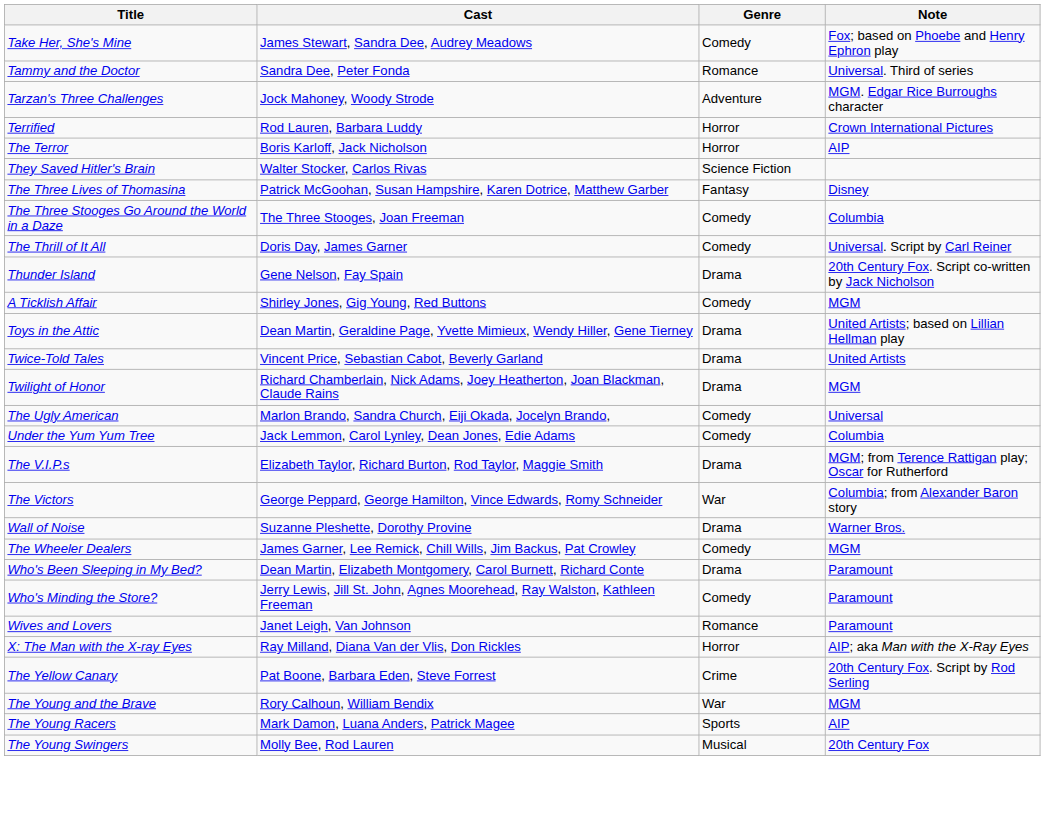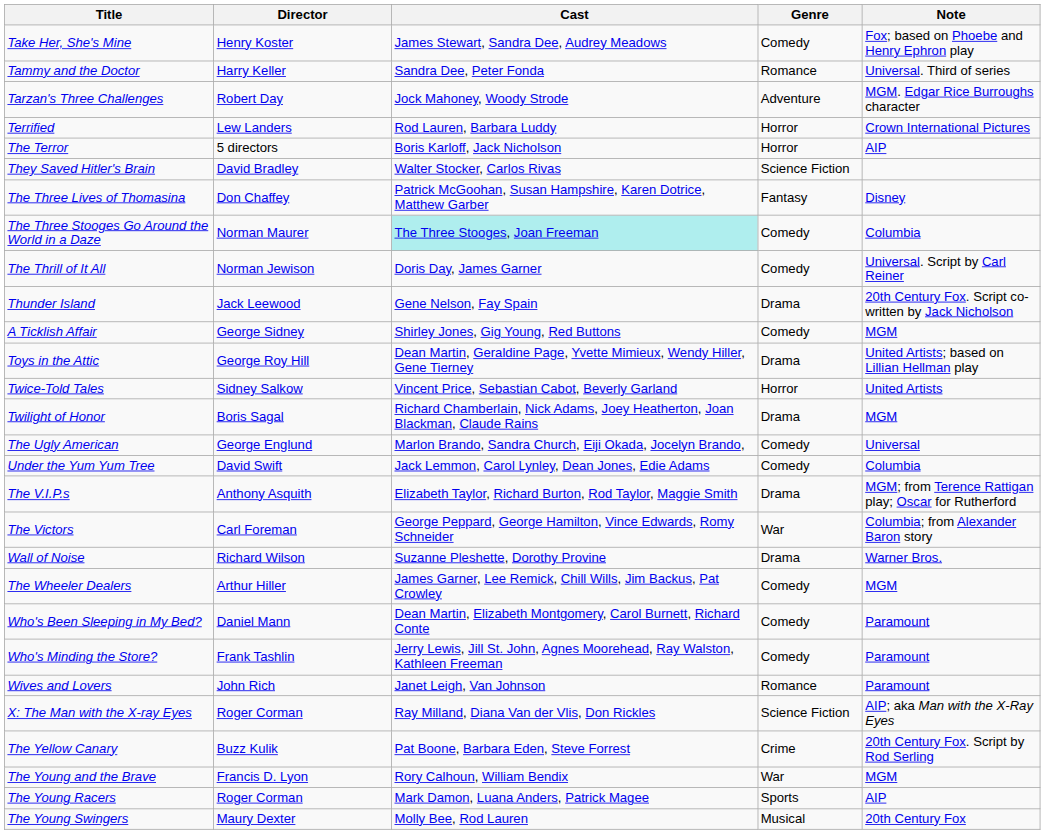 <table class="wikitable" width= "100%">
 <tr>
 <th width=20%>Title</th>
+<th width=17%>Director</th>
 <th width=35%>Cast</th>
 <th width=10%>Genre</th>
 <th width=17%>Note</th>
 </tr>
 <tr>
 <td><em><a href='#'>Take Her, She's Mine</a></em></td>
+<td><a href='#'>Henry Koster</a></td>
 <td><a href='#'>James Stewart</a>, <a href='#'>Sandra Dee</a>, <a href='#'>Audrey Meadows</a></td>
 <td>Comedy</td>
 <td><a href='#'>Fox</a>; based on <a href='#'>Phoebe</a> and <a href='#'>Henry Ephron</a> play</td>
 </tr>
 <tr>
 <td><em><a href='#'>Tammy and the Doctor</a></em></td>
+<td><a href='#'>Harry Keller</a></td>
 <td><a href='#'>Sandra Dee</a>, <a href='#'>Peter Fonda</a></td>
 <td>Romance</td>
 <td><a href='#'>Universal</a>. Third of series</td>
 </tr>
 <tr>
 <td><em><a href='#'>Tarzan's Three Challenges</a></em></td>
+<td><a href='#'>Robert Day</a></td>
 <td><a href='#'>Jock Mahoney</a>, <a href='#'>Woody Strode</a></td>
 <td>Adventure</td>
 <td><a href='#'>MGM</a>. <a href='#'>Edgar Rice Burroughs</a> character</td>
 </tr>
 <tr>
 <td><em><a href='#'>Terrified</a></em></td>
+<td><a href='#'>Lew Landers</a></td>
 <td><a href='#'>Rod Lauren</a>, <a href='#'>Barbara Luddy</a></td>
 <td>Horror</td>
 <td><a href='#'>Crown International Pictures</a></td>
 </tr>
 <tr>
 <td><em><a href='#'>The Terror</a></em></td>
+<td>5 directors</td>
 <td><a href='#'>Boris Karloff</a>, <a href='#'>Jack Nicholson</a></td>
 <td>Horror</td>
 <td><a href='#'>AIP</a></td>
 </tr>
 <tr>
 <td><em><a href='#'>They Saved Hitler's Brain</a></em></td>
+<td><a href='#'>David Bradley</a></td>
 <td><a href='#'>Walter Stocker</a>, <a href='#'>Carlos Rivas</a></td>
 <td>Science Fiction</td>
 <td></td>
 </tr>
 <tr>
 <td><em><a href='#'>The Three Lives of Thomasina</a></em></td>
+<td><a href='#'>Don Chaffey</a></td>
 <td><a href='#'>Patrick McGoohan</a>, <a href='#'>Susan Hampshire</a>, <a href='#'>Karen Dotrice</a>, <a href='#'>Matthew Garber</a></td>
 <td>Fantasy</td>
 <td><a href='#'>Disney</a></td>
 </tr>
 <tr>
 <td><em><a href='#'>The Three Stooges Go Around the World in a Daze</a></em></td>
-<td><a href='#'>The Three Stooges</a>, <a href='#'>Joan Freeman</a></td>
+<td><a href='#'>Norman Maurer</a></td>
+<td style="background: paleturquoise;"><a href='#'>The Three Stooges</a>, <a href='#'>Joan Freeman</a></td>
 <td>Comedy</td>
 <td><a href='#'>Columbia</a></td>
 </tr>
 <tr>
 <td><em><a href='#'>The Thrill of It All</a></em></td>
+<td><a href='#'>Norman Jewison</a></td>
 <td><a href='#'>Doris Day</a>, <a href='#'>James Garner</a></td>
 <td>Comedy</td>
 <td><a href='#'>Universal</a>. Script by <a href='#'>Carl Reiner</a></td>
 </tr>
 <tr>
 <td><em><a href='#'>Thunder Island</a></em></td>
+<td><a href='#'>Jack Leewood</a></td>
 <td><a href='#'>Gene Nelson</a>, <a href='#'>Fay Spain</a></td>
 <td>Drama</td>
 <td><a href='#'>20th Century Fox</a>. Script co-written by <a href='#'>Jack Nicholson</a></td>
 </tr>
 <tr>
 <td><em><a href='#'>A Ticklish Affair</a></em></td>
+<td><a href='#'>George Sidney</a></td>
 <td><a href='#'>Shirley Jones</a>, <a href='#'>Gig Young</a>, <a href='#'>Red Buttons</a></td>
 <td>Comedy</td>
 <td><a href='#'>MGM</a></td>
 </tr>
 <tr>
 <td><em><a href='#'>Toys in the Attic</a></em></td>
+<td><a href='#'>George Roy Hill</a></td>
 <td><a href='#'>Dean Martin</a>, <a href='#'>Geraldine Page</a>, <a href='#'>Yvette Mimieux</a>, <a href='#'>Wendy Hiller</a>, <a href='#'>Gene Tierney</a></td>
 <td>Drama</td>
 <td><a href='#'>United Artists</a>; based on <a href='#'>Lillian Hellman</a> play</td>
 </tr>
 <tr>
 <td><em><a href='#'>Twice-Told Tales</a> </em></td>
+<td><a href='#'>Sidney Salkow</a></td>
 <td><a href='#'>Vincent Price</a>, <a href='#'>Sebastian Cabot</a>, <a href='#'>Beverly Garland</a></td>
-<td>Drama</td>
+<td>Horror</td>
 <td><a href='#'>United Artists</a></td>
 </tr>
 <tr>
 <td><em><a href='#'>Twilight of Honor</a></em></td>
+<td><a href='#'>Boris Sagal</a></td>
 <td><a href='#'>Richard Chamberlain</a>, <a href='#'>Nick Adams</a>, <a href='#'>Joey Heatherton</a>, <a href='#'>Joan Blackman</a>, <a href='#'>Claude Rains</a></td>
 <td>Drama</td>
 <td><a href='#'>MGM</a></td>
 </tr>
 <tr>
 <td><em><a href='#'>The Ugly American</a></em></td>
+<td><a href='#'>George Englund</a></td>
 <td><a href='#'>Marlon Brando</a>, <a href='#'>Sandra Church</a>, <a href='#'>Eiji Okada</a>, <a href='#'>Jocelyn Brando</a>,</td>
 <td>Comedy</td>
 <td><a href='#'>Universal</a></td>
 </tr>
 <tr>
 <td><em><a href='#'>Under the Yum Yum Tree</a></em></td>
+<td><a href='#'>David Swift</a></td>
 <td><a href='#'>Jack Lemmon</a>, <a href='#'>Carol Lynley</a>, <a href='#'>Dean Jones</a>, <a href='#'>Edie Adams</a></td>
 <td>Comedy</td>
 <td><a href='#'>Columbia</a></td>
 </tr>
 <tr>
 <td><em><a href='#'>The V.I.P.s</a></em></td>
+<td><a href='#'>Anthony Asquith</a></td>
 <td><a href='#'>Elizabeth Taylor</a>, <a href='#'>Richard Burton</a>, <a href='#'>Rod Taylor</a>, <a href='#'>Maggie Smith</a></td>
 <td>Drama</td>
 <td><a href='#'>MGM</a>; from <a href='#'>Terence Rattigan</a> play; <a href='#'>Oscar</a> for Rutherford</td>
 </tr>
 <tr>
 <td><em><a href='#'>The Victors</a></em></td>
+<td><a href='#'>Carl Foreman</a></td>
 <td><a href='#'>George Peppard</a>, <a href='#'>George Hamilton</a>, <a href='#'>Vince Edwards</a>, <a href='#'>Romy Schneider</a></td>
 <td>War</td>
 <td><a href='#'>Columbia</a>; from <a href='#'>Alexander Baron</a> story</td>
 </tr>
 <tr>
 <td><em><a href='#'>Wall of Noise</a></em></td>
+<td><a href='#'>Richard Wilson</a></td>
 <td><a href='#'>Suzanne Pleshette</a>, <a href='#'>Dorothy Provine</a></td>
 <td>Drama</td>
 <td><a href='#'>Warner Bros.</a></td>
 </tr>
 <tr>
 <td><em><a href='#'>The Wheeler Dealers</a></em></td>
+<td><a href='#'>Arthur Hiller</a></td>
 <td><a href='#'>James Garner</a>, <a href='#'>Lee Remick</a>, <a href='#'>Chill Wills</a>, <a href='#'>Jim Backus</a>, <a href='#'>Pat Crowley</a></td>
 <td>Comedy</td>
 <td><a href='#'>MGM</a></td>
 </tr>
 <tr>
 <td><em><a href='#'>Who's Been Sleeping in My Bed?</a></em></td>
+<td><a href='#'>Daniel Mann</a></td>
 <td><a href='#'>Dean Martin</a>, <a href='#'>Elizabeth Montgomery</a>, <a href='#'>Carol Burnett</a>, <a href='#'>Richard Conte</a></td>
-<td>Drama</td>
+<td>Comedy</td>
 <td><a href='#'>Paramount</a></td>
 </tr>
 <tr>
 <td><em><a href='#'>Who's Minding the Store?</a></em></td>
+<td><a href='#'>Frank Tashlin</a></td>
 <td><a href='#'>Jerry Lewis</a>, <a href='#'>Jill St. John</a>, <a href='#'>Agnes Moorehead</a>, <a href='#'>Ray Walston</a>, <a href='#'>Kathleen Freeman</a></td>
 <td>Comedy</td>
 <td><a href='#'>Paramount</a></td>
 </tr>
 <tr>
 <td><em><a href='#'>Wives and Lovers</a></em></td>
+<td><a href='#'>John Rich</a></td>
 <td><a href='#'>Janet Leigh</a>, <a href='#'>Van Johnson</a></td>
 <td>Romance</td>
 <td><a href='#'>Paramount</a></td>
 </tr>
 <tr>
 <td><em><a href='#'>X: The Man with the X-ray Eyes</a></em></td>
+<td><a href='#'>Roger Corman</a></td>
 <td><a href='#'>Ray Milland</a>, <a href='#'>Diana Van der Vlis</a>, <a href='#'>Don Rickles</a></td>
-<td>Horror</td>
+<td>Science Fiction</td>
 <td><a href='#'>AIP</a>; aka <em>Man with the X-Ray Eyes</em></td>
 </tr>
 <tr>
 <td><em><a href='#'>The Yellow Canary</a></em></td>
+<td><a href='#'>Buzz Kulik</a></td>
 <td><a href='#'>Pat Boone</a>, <a href='#'>Barbara Eden</a>, <a href='#'>Steve Forrest</a></td>
 <td>Crime</td>
 <td><a href='#'>20th Century Fox</a>. Script by <a href='#'>Rod Serling</a></td>
 </tr>
 <tr>
 <td><em><a href='#'>The Young and the Brave</a></em></td>
+<td><a href='#'>Francis D. Lyon</a></td>
 <td><a href='#'>Rory Calhoun</a>, <a href='#'>William Bendix</a></td>
 <td>War</td>
 <td><a href='#'>MGM</a></td>
 </tr>
 <tr>
 <td><em><a href='#'>The Young Racers</a></em></td>
+<td><a href='#'>Roger Corman</a></td>
 <td><a href='#'>Mark Damon</a>, <a href='#'>Luana Anders</a>, <a href='#'>Patrick Magee</a></td>
 <td>Sports</td>
 <td><a href='#'>AIP</a></td>
 </tr>
 <tr>
 <td><em><a href='#'>The Young Swingers</a></em></td>
+<td><a href='#'>Maury Dexter</a></td>
 <td><a href='#'>Molly Bee</a>, <a href='#'>Rod Lauren</a></td>
 <td>Musical</td>
 <td><a href='#'>20th Century Fox</a></td>
 </tr>
 </table>
